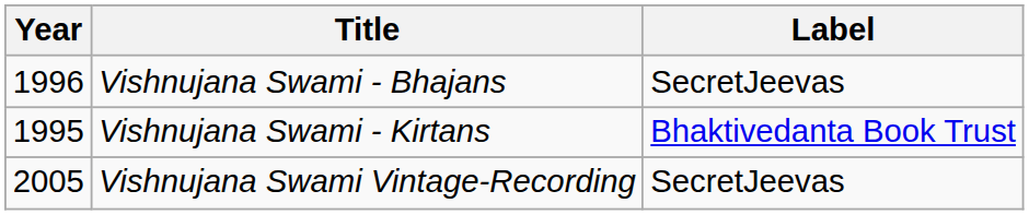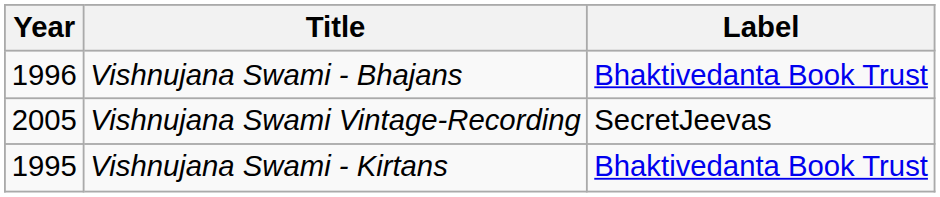 <table class="wikitable">
 <tr>
 <th>Year</th>
 <th>Title</th>
 <th>Label</th>
 </tr>
 <tr>
 <td>1996</td>
 <td><em>Vishnujana Swami - Bhajans</em></td>
+<td><a href='#'>Bhaktivedanta Book Trust</a></td>
+</tr>
+<tr>
+<td>2005</td>
+<td><em>Vishnujana Swami Vintage-Recording</em></td>
 <td>SecretJeevas</td>
 </tr>
 <tr>
 <td>1995</td>
 <td><em>Vishnujana Swami - Kirtans</em></td>
 <td><a href='#'>Bhaktivedanta Book Trust</a></td>
 </tr>
-<tr>
-<td>2005</td>
-<td><em>Vishnujana Swami Vintage-Recording</em></td>
-<td>SecretJeevas</td>
-</tr>
 </table>
